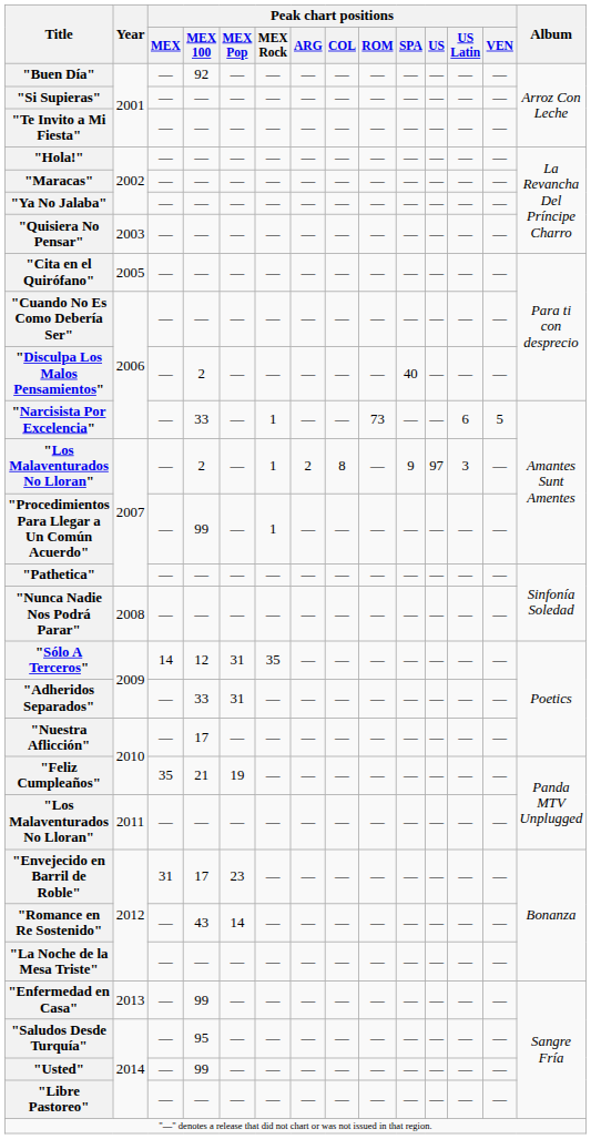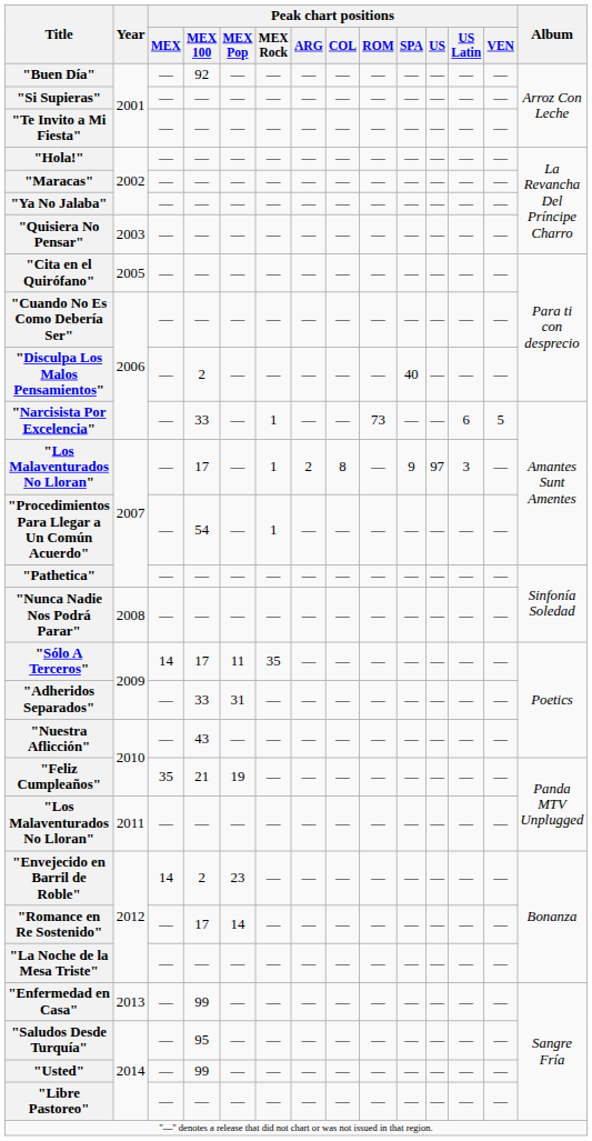 <table class="wikitable plainrowheaders" style="text-align:center;">
 <tr>
 <th scope="col" rowspan="2" style="width:16em;">Title</th>
 <th scope="col" rowspan="2" style="width:1em;">Year</th>
 <th scope="col" colspan="11">Peak chart positions</th>
 <th scope="col" rowspan="2" style="width:14em;">Album</th>
 </tr>
 <tr>
 <th scope="col" style="width:3em;font-size:90%;"><a href='#'>MEX</a><br></th>
 <th scope="col" style="width:3em;font-size:90%;"><a href='#'>MEX<br>100</a><br></th>
 <th scope="col" style="width:3em;font-size:90%;"><a href='#'>MEX<br>Pop</a><br></th>
 <th scope="col" style="width:3em;font-size:90%;">MEX<br>Rock</th>
 <th scope="col" style="width:3em;font-size:90%;"><a href='#'>ARG</a></th>
 <th scope="col" style="width:3em;font-size:90%;"><a href='#'>COL</a></th>
 <th scope="col" style="width:3em;font-size:90%;"><a href='#'>ROM</a><br></th>
 <th scope="col" style="width:3em;font-size:90%;"><a href='#'>SPA</a></th>
 <th scope="col" style="width:3em;font-size:90%;"><a href='#'>US</a></th>
 <th scope="col" style="width:3em;font-size:90%;"><a href='#'>US<br>Latin</a><br></th>
 <th scope="col" style="width:3em;font-size:90%;"><a href='#'>VEN</a><br></th>
 </tr>
 <tr>
 <th scope="row">"Buen Día"</th>
 <td rowspan="3">2001</td>
 <td>—</td>
 <td>92</td>
 <td>—</td>
 <td>—</td>
 <td>—</td>
 <td>—</td>
 <td>—</td>
 <td>—</td>
 <td>—</td>
 <td>—</td>
 <td>—</td>
 <td rowspan="3"><em>Arroz Con Leche</em></td>
 </tr>
 <tr>
 <th scope="row">"Si Supieras"</th>
 <td>—</td>
 <td>—</td>
 <td>—</td>
 <td>—</td>
 <td>—</td>
 <td>—</td>
 <td>—</td>
 <td>—</td>
 <td>—</td>
 <td>—</td>
 <td>—</td>
 </tr>
 <tr>
 <th scope="row">"Te Invito a Mi Fiesta"</th>
 <td>—</td>
 <td>—</td>
 <td>—</td>
 <td>—</td>
 <td>—</td>
 <td>—</td>
 <td>—</td>
 <td>—</td>
 <td>—</td>
 <td>—</td>
 <td>—</td>
 </tr>
 <tr>
 <th scope="row">"Hola!"</th>
 <td rowspan="3">2002</td>
 <td>—</td>
 <td>—</td>
 <td>—</td>
 <td>—</td>
 <td>—</td>
 <td>—</td>
 <td>—</td>
 <td>—</td>
 <td>—</td>
 <td>—</td>
 <td>—</td>
 <td rowspan="4"><em>La Revancha Del Príncipe Charro</em></td>
 </tr>
 <tr>
 <th scope="row">"Maracas"</th>
 <td>—</td>
 <td>—</td>
 <td>—</td>
 <td>—</td>
 <td>—</td>
 <td>—</td>
 <td>—</td>
 <td>—</td>
 <td>—</td>
 <td>—</td>
 <td>—</td>
 </tr>
 <tr>
 <th scope="row">"Ya No Jalaba"</th>
 <td>—</td>
 <td>—</td>
 <td>—</td>
 <td>—</td>
 <td>—</td>
 <td>—</td>
 <td>—</td>
 <td>—</td>
 <td>—</td>
 <td>—</td>
 <td>—</td>
 </tr>
 <tr>
 <th scope="row">"Quisiera No Pensar"</th>
 <td>2003</td>
 <td>—</td>
 <td>—</td>
 <td>—</td>
 <td>—</td>
 <td>—</td>
 <td>—</td>
 <td>—</td>
 <td>—</td>
 <td>—</td>
 <td>—</td>
 <td>—</td>
 </tr>
 <tr>
 <th scope="row">"Cita en el Quirófano"</th>
 <td>2005</td>
 <td>—</td>
 <td>—</td>
 <td>—</td>
 <td>—</td>
 <td>—</td>
 <td>—</td>
 <td>—</td>
 <td>—</td>
 <td>—</td>
 <td>—</td>
 <td>—</td>
 <td rowspan="3"><em>Para ti con desprecio</em></td>
 </tr>
 <tr>
 <th scope="row">"Cuando No Es Como Debería Ser"</th>
 <td rowspan="3">2006</td>
 <td>—</td>
 <td>—</td>
 <td>—</td>
 <td>—</td>
 <td>—</td>
 <td>—</td>
 <td>—</td>
 <td>—</td>
 <td>—</td>
 <td>—</td>
 <td>—</td>
 </tr>
 <tr>
 <th scope="row">"<a href='#'>Disculpa Los Malos Pensamientos</a>"</th>
 <td>—</td>
 <td>2</td>
 <td>—</td>
 <td>—</td>
 <td>—</td>
 <td>—</td>
 <td>—</td>
 <td>40</td>
 <td>—</td>
 <td>—</td>
 <td>—</td>
 </tr>
 <tr>
 <th scope="row">"<a href='#'>Narcisista Por Excelencia</a>"</th>
 <td>—</td>
 <td>33</td>
 <td>—</td>
 <td>1</td>
 <td>—</td>
 <td>—</td>
 <td>73</td>
 <td>—</td>
 <td>—</td>
 <td>6</td>
 <td>5</td>
 <td rowspan="3"><em>Amantes Sunt Amentes</em></td>
 </tr>
 <tr>
 <th scope="row">"<a href='#'>Los Malaventurados No Lloran</a>"</th>
 <td rowspan="3">2007</td>
 <td>—</td>
-<td>2</td>
+<td>17</td>
 <td>—</td>
 <td>1</td>
 <td>2</td>
 <td>8</td>
 <td>—</td>
 <td>9</td>
 <td>97</td>
 <td>3</td>
 <td>—</td>
 </tr>
 <tr>
 <th scope="row">"Procedimientos Para Llegar a Un Común Acuerdo"</th>
 <td>—</td>
-<td>99</td>
+<td>54</td>
 <td>—</td>
 <td>1</td>
 <td>—</td>
 <td>—</td>
 <td>—</td>
 <td>—</td>
 <td>—</td>
 <td>—</td>
 <td>—</td>
 </tr>
 <tr>
 <th scope="row">"Pathetica"</th>
 <td>—</td>
 <td>—</td>
 <td>—</td>
 <td>—</td>
 <td>—</td>
 <td>—</td>
 <td>—</td>
 <td>—</td>
 <td>—</td>
 <td>—</td>
 <td>—</td>
 <td rowspan="2"><em>Sinfonía Soledad</em></td>
 </tr>
 <tr>
 <th scope="row">"Nunca Nadie Nos Podrá Parar"</th>
 <td>2008</td>
 <td>—</td>
 <td>—</td>
 <td>—</td>
 <td>—</td>
 <td>—</td>
 <td>—</td>
 <td>—</td>
 <td>—</td>
 <td>—</td>
 <td>—</td>
 <td>—</td>
 </tr>
 <tr>
 <th scope="row">"<a href='#'>Sólo A Terceros</a>"</th>
 <td rowspan="2">2009</td>
 <td>14</td>
-<td>12</td>
-<td>31</td>
+<td>17</td>
+<td>11</td>
 <td>35</td>
 <td>—</td>
 <td>—</td>
 <td>—</td>
 <td>—</td>
 <td>—</td>
 <td>—</td>
 <td>—</td>
 <td rowspan="3"><em>Poetics</em></td>
 </tr>
 <tr>
 <th scope="row">"Adheridos Separados"</th>
 <td>—</td>
 <td>33</td>
 <td>31</td>
 <td>—</td>
 <td>—</td>
 <td>—</td>
 <td>—</td>
 <td>—</td>
 <td>—</td>
 <td>—</td>
 <td>—</td>
 </tr>
 <tr>
 <th scope="row">"Nuestra Aflicción"</th>
 <td rowspan="2">2010</td>
 <td>—</td>
-<td>17</td>
+<td>43</td>
 <td>—</td>
 <td>—</td>
 <td>—</td>
 <td>—</td>
 <td>—</td>
 <td>—</td>
 <td>—</td>
 <td>—</td>
 <td>—</td>
 </tr>
 <tr>
 <th scope="row">"Feliz Cumpleaños"</th>
 <td>35</td>
 <td>21</td>
 <td>19</td>
 <td>—</td>
 <td>—</td>
 <td>—</td>
 <td>—</td>
 <td>—</td>
 <td>—</td>
 <td>—</td>
 <td>—</td>
 <td rowspan="2"><em>Panda MTV Unplugged</em></td>
 </tr>
 <tr>
 <th scope="row">"Los Malaventurados No Lloran"</th>
 <td>2011</td>
 <td>—</td>
 <td>—</td>
 <td>—</td>
 <td>—</td>
 <td>—</td>
 <td>—</td>
 <td>—</td>
 <td>—</td>
 <td>—</td>
 <td>—</td>
 <td>—</td>
 </tr>
 <tr>
 <th scope="row">"Envejecido en Barril de Roble"</th>
 <td rowspan="3">2012</td>
-<td>31</td>
-<td>17</td>
+<td>14</td>
+<td>2</td>
 <td>23</td>
 <td>—</td>
 <td>—</td>
 <td>—</td>
 <td>—</td>
 <td>—</td>
 <td>—</td>
 <td>—</td>
 <td>—</td>
 <td rowspan="3"><em>Bonanza</em></td>
 </tr>
 <tr>
 <th scope="row">"Romance en Re Sostenido"</th>
 <td>—</td>
-<td>43</td>
+<td>17</td>
 <td>14</td>
 <td>—</td>
 <td>—</td>
 <td>—</td>
 <td>—</td>
 <td>—</td>
 <td>—</td>
 <td>—</td>
 <td>—</td>
 </tr>
 <tr>
 <th scope="row">"La Noche de la Mesa Triste"</th>
 <td>—</td>
 <td>—</td>
 <td>—</td>
 <td>—</td>
 <td>—</td>
 <td>—</td>
 <td>—</td>
 <td>—</td>
 <td>—</td>
 <td>—</td>
 <td>—</td>
 </tr>
 <tr>
 <th scope="row">"Enfermedad en Casa"</th>
 <td>2013</td>
 <td>—</td>
 <td>99</td>
 <td>—</td>
 <td>—</td>
 <td>—</td>
 <td>—</td>
 <td>—</td>
 <td>—</td>
 <td>—</td>
 <td>—</td>
 <td>—</td>
 <td rowspan="4"><em>Sangre Fría</em></td>
 </tr>
 <tr>
 <th scope="row">"Saludos Desde Turquía"</th>
 <td rowspan="3">2014</td>
 <td>—</td>
 <td>95</td>
 <td>—</td>
 <td>—</td>
 <td>—</td>
 <td>—</td>
 <td>—</td>
 <td>—</td>
 <td>—</td>
 <td>—</td>
 <td>—</td>
 </tr>
 <tr>
 <th scope="row">"Usted"</th>
 <td>—</td>
 <td>99</td>
 <td>—</td>
 <td>—</td>
 <td>—</td>
 <td>—</td>
 <td>—</td>
 <td>—</td>
 <td>—</td>
 <td>—</td>
 <td>—</td>
 </tr>
 <tr>
 <th scope="row">"Libre Pastoreo"</th>
 <td>—</td>
 <td>—</td>
 <td>—</td>
 <td>—</td>
 <td>—</td>
 <td>—</td>
 <td>—</td>
 <td>—</td>
 <td>—</td>
 <td>—</td>
 <td>—</td>
 </tr>
 <tr>
 <td colspan="14" style="font-size: 8pt">"—" denotes a release that did not chart or was not issued in that region.</td>
 </tr>
 </table>
